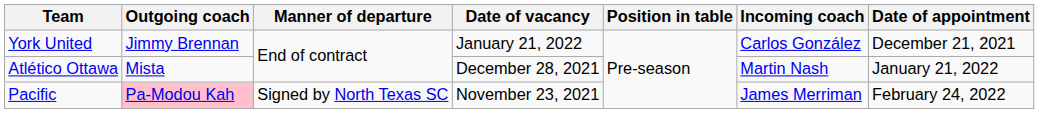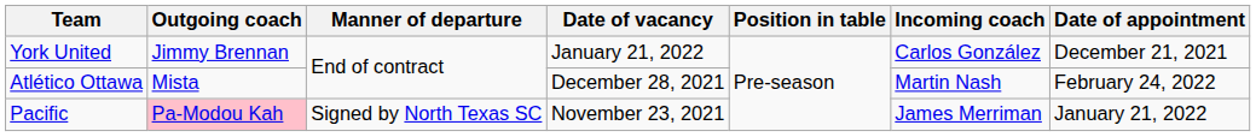 <table class="wikitable">
 <tr>
 <th>Team</th>
 <th>Outgoing coach</th>
 <th>Manner of departure</th>
 <th>Date of vacancy</th>
 <th>Position in table</th>
 <th>Incoming coach</th>
 <th>Date of appointment</th>
 </tr>
 <tr>
 <td><a href='#'>York United</a></td>
 <td> <a href='#'>Jimmy Brennan</a></td>
 <td rowspan="2">End of contract</td>
 <td>January 21, 2022</td>
 <td rowspan="3">Pre-season</td>
 <td> <a href='#'>Carlos González</a></td>
 <td>December 21, 2021</td>
 </tr>
 <tr>
 <td><a href='#'>Atlético Ottawa</a></td>
 <td> <a href='#'>Mista</a></td>
 <td>December 28, 2021</td>
 <td> <a href='#'>Martin Nash</a></td>
-<td>January 21, 2022</td>
+<td>February 24, 2022</td>
 </tr>
 <tr>
 <td><a href='#'>Pacific</a></td>
 <td style="background: pink;"> <a href='#'>Pa-Modou Kah</a></td>
 <td>Signed by <a href='#'>North Texas SC</a></td>
 <td>November 23, 2021</td>
 <td> <a href='#'>James Merriman</a></td>
-<td>February 24, 2022</td>
+<td>January 21, 2022</td>
 </tr>
 </table>
